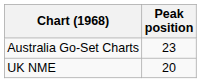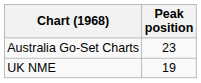 <table class="wikitable sortable">
 <tr>
 <th>Chart (1968)</th>
 <th>Peak<br>position</th>
 </tr>
 <tr>
 <td>Australia Go-Set Charts</td>
 <td style="text-align:center;">23</td>
 </tr>
 <tr>
 <td>UK NME</td>
-<td style="text-align:center;">20</td>
+<td style="text-align:center;">19</td>
 </tr>
 </table>
